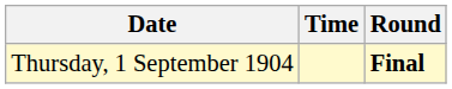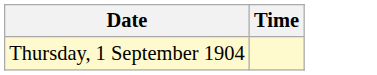 <table class="wikitable">
 <tr>
 <th>Date</th>
 <th>Time</th>
-<th>Round</th>
 </tr>
 <tr style=background:lemonchiffon>
 <td>Thursday, 1 September 1904</td>
 <td></td>
-<td><strong>Final</strong></td>
 </tr>
 </table>
